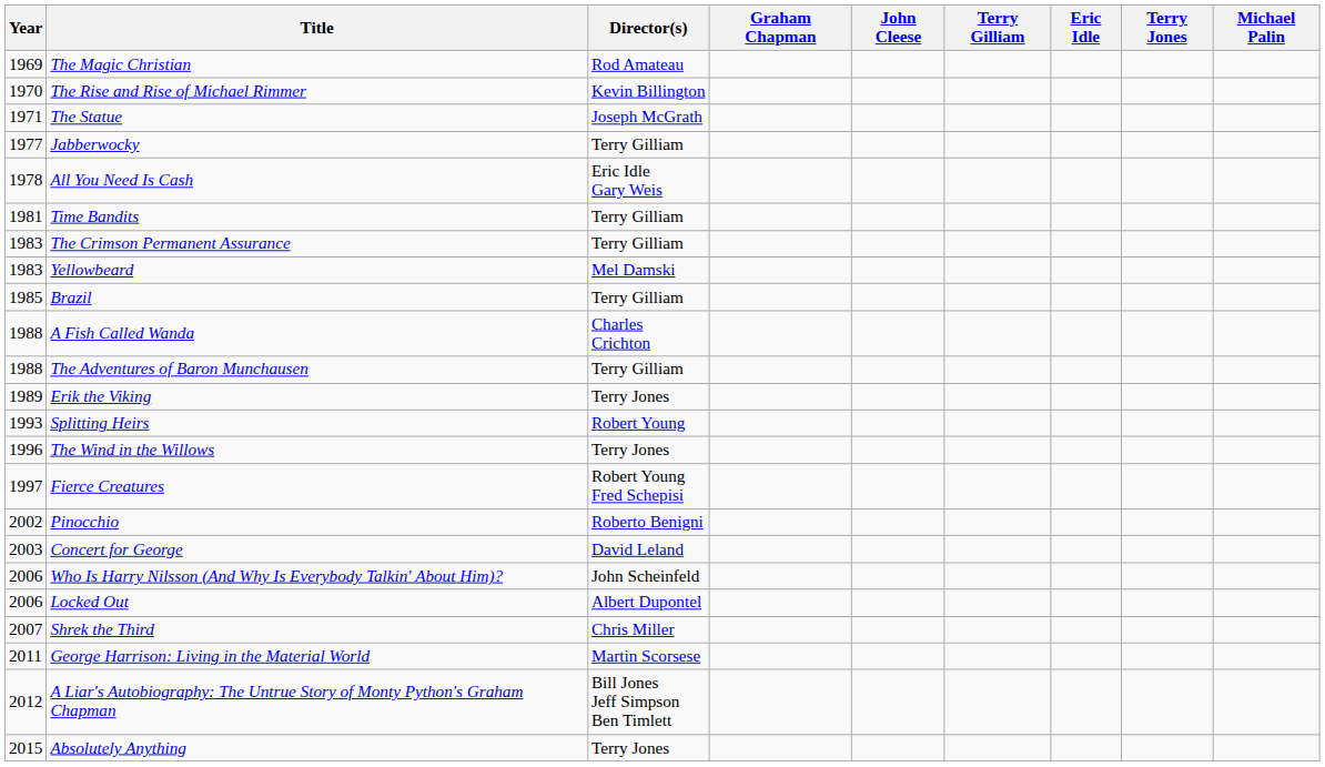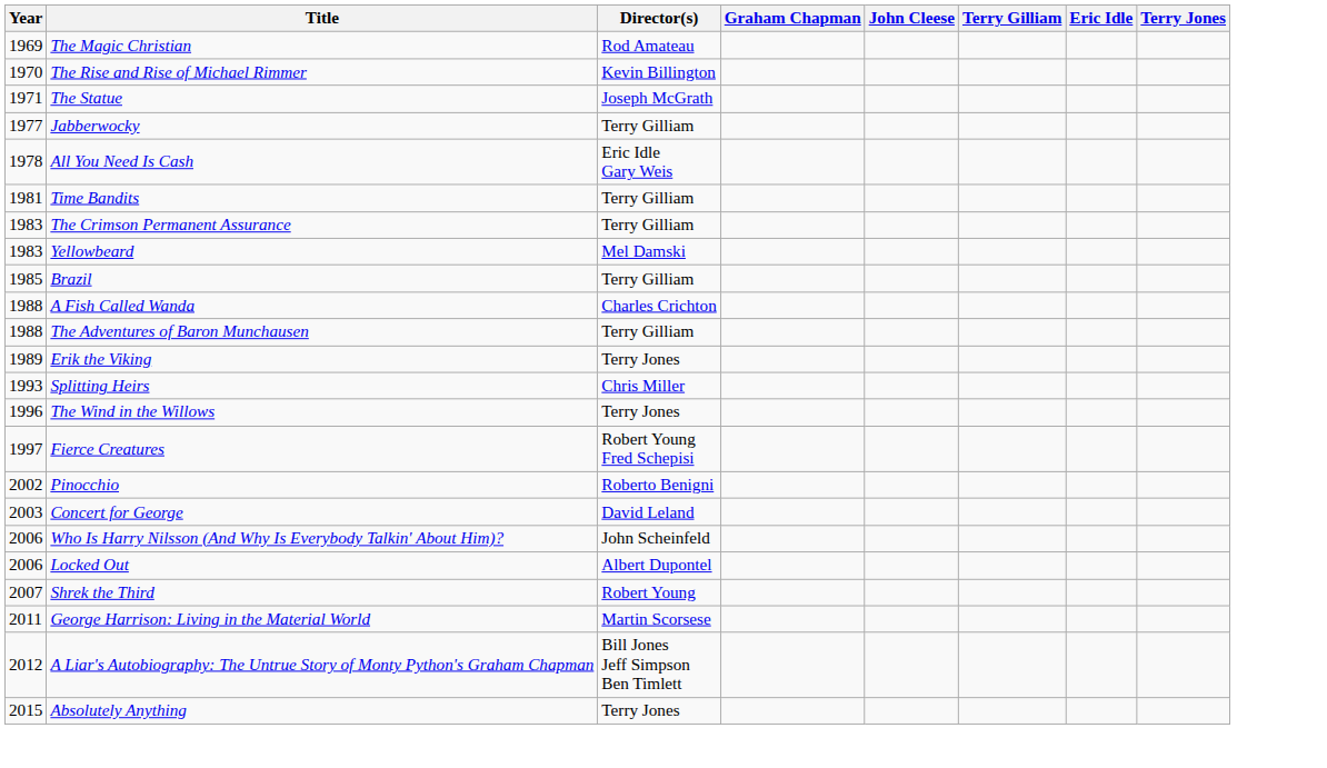 <table class="wikitable">
 <tr>
 <th>Year</th>
 <th>Title</th>
 <th>Director(s)</th>
 <th><a href='#'>Graham Chapman</a></th>
 <th><a href='#'>John Cleese</a></th>
 <th><a href='#'>Terry Gilliam</a></th>
 <th><a href='#'>Eric Idle</a></th>
 <th><a href='#'>Terry Jones</a></th>
-<th><a href='#'>Michael Palin</a></th>
 </tr>
 <tr>
 <td>1969</td>
 <td><em><a href='#'>The Magic Christian</a></em></td>
 <td><a href='#'>Rod Amateau</a></td>
-<td></td>
 <td></td>
 <td></td>
 <td></td>
 <td></td>
 <td></td>
 </tr>
 <tr>
 <td>1970</td>
 <td><em><a href='#'>The Rise and Rise of Michael Rimmer</a></em></td>
 <td><a href='#'>Kevin Billington</a></td>
 <td></td>
 <td></td>
 <td></td>
 <td></td>
 <td></td>
-<td></td>
 </tr>
 <tr>
 <td>1971</td>
 <td><em><a href='#'>The Statue</a></em></td>
 <td><a href='#'>Joseph McGrath</a></td>
-<td></td>
 <td></td>
 <td></td>
 <td></td>
 <td></td>
 <td></td>
 </tr>
 <tr>
 <td>1977</td>
 <td><em><a href='#'>Jabberwocky</a></em></td>
 <td>Terry Gilliam</td>
 <td></td>
 <td></td>
 <td></td>
 <td></td>
 <td></td>
-<td></td>
 </tr>
 <tr>
 <td>1978</td>
 <td><em><a href='#'>All You Need Is Cash</a></em></td>
 <td>Eric Idle<br><a href='#'>Gary Weis</a></td>
-<td></td>
 <td></td>
 <td></td>
 <td></td>
 <td></td>
 <td></td>
 </tr>
 <tr>
 <td>1981</td>
 <td><em><a href='#'>Time Bandits</a></em></td>
 <td>Terry Gilliam</td>
 <td></td>
 <td></td>
 <td></td>
 <td></td>
 <td></td>
-<td></td>
 </tr>
 <tr>
 <td>1983</td>
 <td><em><a href='#'>The Crimson Permanent Assurance</a></em></td>
 <td>Terry Gilliam</td>
-<td></td>
 <td></td>
 <td></td>
 <td></td>
 <td></td>
 <td></td>
 </tr>
 <tr>
 <td>1983</td>
 <td><em><a href='#'>Yellowbeard</a></em></td>
 <td><a href='#'>Mel Damski</a></td>
 <td></td>
 <td></td>
 <td></td>
 <td></td>
 <td></td>
-<td></td>
 </tr>
 <tr>
 <td>1985</td>
 <td><em><a href='#'>Brazil</a></em></td>
 <td>Terry Gilliam</td>
-<td></td>
 <td></td>
 <td></td>
 <td></td>
 <td></td>
 <td></td>
 </tr>
 <tr>
 <td>1988</td>
 <td><em><a href='#'>A Fish Called Wanda</a></em></td>
 <td><a href='#'>Charles Crichton</a></td>
 <td></td>
 <td></td>
 <td></td>
 <td></td>
 <td></td>
-<td></td>
 </tr>
 <tr>
 <td>1988</td>
 <td><em><a href='#'>The Adventures of Baron Munchausen</a></em></td>
 <td>Terry Gilliam</td>
-<td></td>
 <td></td>
 <td></td>
 <td></td>
 <td></td>
 <td></td>
 </tr>
 <tr>
 <td>1989</td>
 <td><em><a href='#'>Erik the Viking</a></em></td>
 <td>Terry Jones</td>
 <td></td>
 <td></td>
 <td></td>
 <td></td>
 <td></td>
-<td></td>
 </tr>
 <tr>
 <td>1993</td>
 <td><em><a href='#'>Splitting Heirs</a></em></td>
-<td><a href='#'>Robert Young</a></td>
-<td></td>
+<td><a href='#'>Chris Miller</a></td>
 <td></td>
 <td></td>
 <td></td>
 <td></td>
 <td></td>
 </tr>
 <tr>
 <td>1996</td>
 <td><em><a href='#'>The Wind in the Willows</a></em></td>
 <td>Terry Jones</td>
 <td></td>
 <td></td>
 <td></td>
 <td></td>
 <td></td>
-<td></td>
 </tr>
 <tr>
 <td>1997</td>
 <td><em><a href='#'>Fierce Creatures</a></em></td>
 <td>Robert Young<br><a href='#'>Fred Schepisi</a></td>
-<td></td>
 <td></td>
 <td></td>
 <td></td>
 <td></td>
 <td></td>
 </tr>
 <tr>
 <td>2002</td>
 <td><em><a href='#'>Pinocchio</a></em></td>
 <td><a href='#'>Roberto Benigni</a></td>
 <td></td>
 <td></td>
 <td></td>
 <td></td>
 <td></td>
-<td></td>
 </tr>
 <tr>
 <td>2003</td>
 <td><em><a href='#'>Concert for George</a></em></td>
 <td><a href='#'>David Leland</a></td>
-<td></td>
 <td></td>
 <td></td>
 <td></td>
 <td></td>
 <td></td>
 </tr>
 <tr>
 <td>2006</td>
 <td><em><a href='#'>Who Is Harry Nilsson (And Why Is Everybody Talkin' About Him)?</a></em></td>
 <td>John Scheinfeld</td>
 <td></td>
 <td></td>
 <td></td>
 <td></td>
 <td></td>
-<td></td>
 </tr>
 <tr>
 <td>2006</td>
 <td><em><a href='#'>Locked Out</a></em></td>
 <td><a href='#'>Albert Dupontel</a></td>
 <td></td>
 <td></td>
 <td></td>
 <td></td>
 <td></td>
-<td></td>
 </tr>
 <tr>
 <td>2007</td>
 <td><em><a href='#'>Shrek the Third</a></em></td>
-<td><a href='#'>Chris Miller</a></td>
-<td></td>
+<td><a href='#'>Robert Young</a></td>
 <td></td>
 <td></td>
 <td></td>
 <td></td>
 <td></td>
 </tr>
 <tr>
 <td>2011</td>
 <td><em><a href='#'>George Harrison: Living in the Material World</a></em></td>
 <td><a href='#'>Martin Scorsese</a></td>
 <td></td>
 <td></td>
 <td></td>
 <td></td>
 <td></td>
-<td></td>
 </tr>
 <tr>
 <td>2012</td>
 <td><em><a href='#'>A Liar's Autobiography: The Untrue Story of Monty Python's Graham Chapman</a></em></td>
 <td>Bill Jones<br>Jeff Simpson<br>Ben Timlett</td>
-<td></td>
 <td></td>
 <td></td>
 <td></td>
 <td></td>
 <td></td>
 </tr>
 <tr>
 <td>2015</td>
 <td><em><a href='#'>Absolutely Anything</a></em></td>
 <td>Terry Jones</td>
 <td></td>
 <td></td>
 <td></td>
 <td></td>
 <td></td>
-<td></td>
 </tr>
 </table>
